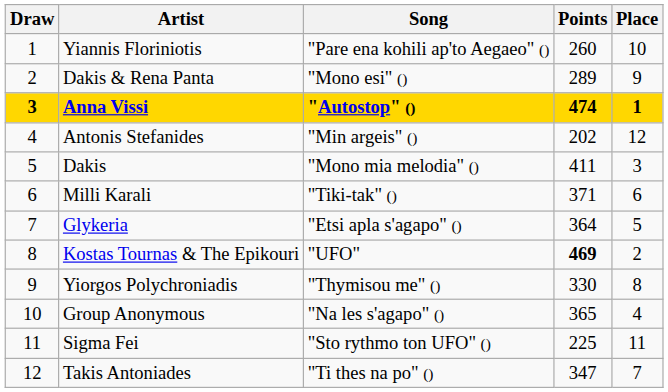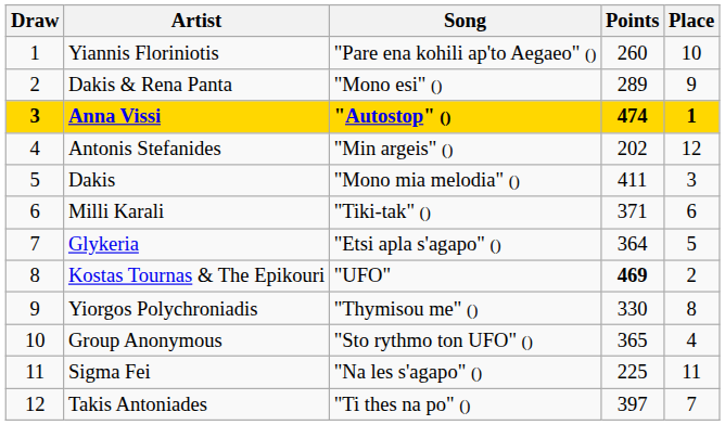 <table class="sortable wikitable" style="margin: 1em auto 1em auto; text-align:center">
 <tr>
 <th>Draw</th>
 <th>Artist</th>
 <th>Song</th>
 <th>Points</th>
 <th>Place</th>
 </tr>
 <tr>
 <td>1</td>
 <td align="left">Yiannis Floriniotis</td>
 <td align="left">"Pare ena kohili ap'to Aegaeo" <small>()</small></td>
 <td>260</td>
 <td>10</td>
 </tr>
 <tr>
 <td>2</td>
 <td align="left">Dakis & Rena Panta</td>
 <td align="left">"Mono esi" <small>()</small></td>
 <td>289</td>
 <td>9</td>
 </tr>
 <tr bgcolor = "gold">
 <td><strong>3</strong></td>
 <td align="left"><strong><a href='#'>Anna Vissi</a></strong></td>
 <td align="left"><strong>"<a href='#'>Autostop</a>" <small>()</small></strong></td>
 <td><strong>474</strong></td>
 <td><strong>1</strong></td>
 </tr>
 <tr>
 <td>4</td>
 <td align="left">Antonis Stefanides</td>
 <td align="left">"Min argeis" <small>()</small></td>
 <td>202</td>
 <td>12</td>
 </tr>
 <tr>
 <td>5</td>
 <td align="left">Dakis</td>
 <td align="left">"Mono mia melodia" <small>()</small></td>
 <td>411</td>
 <td>3</td>
 </tr>
 <tr>
 <td>6</td>
 <td align="left">Milli Karali</td>
 <td align="left">"Tiki-tak" <small>()</small></td>
 <td>371</td>
 <td>6</td>
 </tr>
 <tr>
 <td>7</td>
 <td align="left"><a href='#'>Glykeria</a></td>
 <td align="left">"Etsi apla s'agapo" <small>()</small></td>
 <td>364</td>
 <td>5</td>
 </tr>
 <tr>
 <td>8</td>
 <td align="left"><a href='#'>Kostas Tournas</a> & The Epikouri</td>
 <td align="left">"UFO"</td>
 <td><strong>469</strong></td>
 <td>2</td>
 </tr>
 <tr>
 <td>9</td>
 <td align="left">Yiorgos Polychroniadis</td>
 <td align="left">"Thymisou me" <small>()</small></td>
 <td>330</td>
 <td>8</td>
 </tr>
 <tr>
 <td>10</td>
 <td align="left">Group Anonymous</td>
-<td align="left">"Na les s'agapo" <small>()</small></td>
+<td align="left">"Sto rythmo ton UFO" <small>()</small></td>
 <td>365</td>
 <td>4</td>
 </tr>
 <tr>
 <td>11</td>
 <td align="left">Sigma Fei</td>
-<td align="left">"Sto rythmo ton UFO" <small>()</small></td>
+<td align="left">"Na les s'agapo" <small>()</small></td>
 <td>225</td>
 <td>11</td>
 </tr>
 <tr>
 <td>12</td>
 <td align="left">Takis Antoniades</td>
 <td align="left">"Ti thes na po" <small>()</small></td>
-<td>347</td>
+<td>397</td>
 <td>7</td>
 </tr>
 </table>
